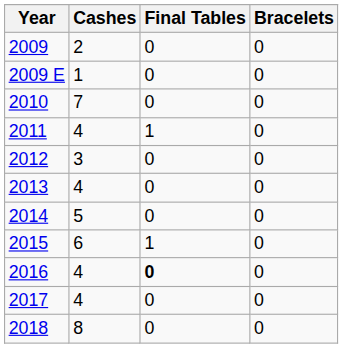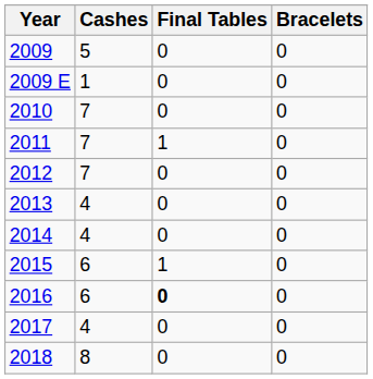 <table class="wikitable">
 <tr>
 </tr>
 <tr>
 <th>Year</th>
 <th>Cashes</th>
 <th>Final Tables</th>
 <th>Bracelets</th>
 </tr>
 <tr>
 <td><a href='#'>2009</a></td>
-<td>2</td>
+<td>5</td>
 <td>0</td>
 <td>0</td>
 </tr>
 <tr>
 <td><a href='#'>2009 E</a></td>
 <td>1</td>
 <td>0</td>
 <td>0</td>
 </tr>
 <tr>
 <td><a href='#'>2010</a></td>
 <td>7</td>
 <td>0</td>
 <td>0</td>
 </tr>
 <tr>
 <td><a href='#'>2011</a></td>
-<td>4</td>
+<td>7</td>
 <td>1</td>
 <td>0</td>
 </tr>
 <tr>
 <td><a href='#'>2012</a></td>
-<td>3</td>
+<td>7</td>
 <td>0</td>
 <td>0</td>
 </tr>
 <tr>
 <td><a href='#'>2013</a></td>
 <td>4</td>
 <td>0</td>
 <td>0</td>
 </tr>
 <tr>
 <td><a href='#'>2014</a></td>
-<td>5</td>
+<td>4</td>
 <td>0</td>
 <td>0</td>
 </tr>
 <tr>
 <td><a href='#'>2015</a></td>
 <td>6</td>
 <td>1</td>
 <td>0</td>
 </tr>
 <tr>
 <td><a href='#'>2016</a></td>
-<td>4</td>
+<td>6</td>
 <td><strong>0</strong></td>
 <td>0</td>
 </tr>
 <tr>
 <td><a href='#'>2017</a></td>
 <td>4</td>
 <td>0</td>
 <td>0</td>
 </tr>
 <tr>
 <td><a href='#'>2018</a></td>
 <td>8</td>
 <td>0</td>
 <td>0</td>
 </tr>
 </table>
